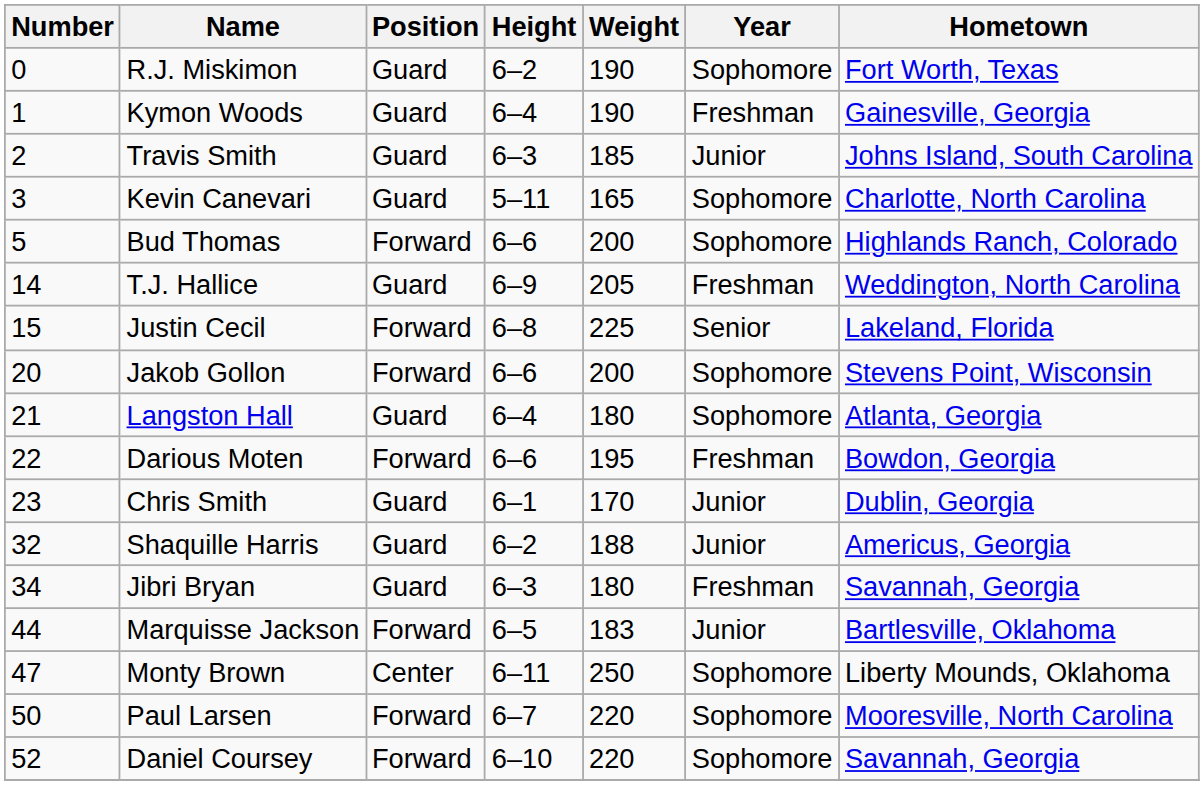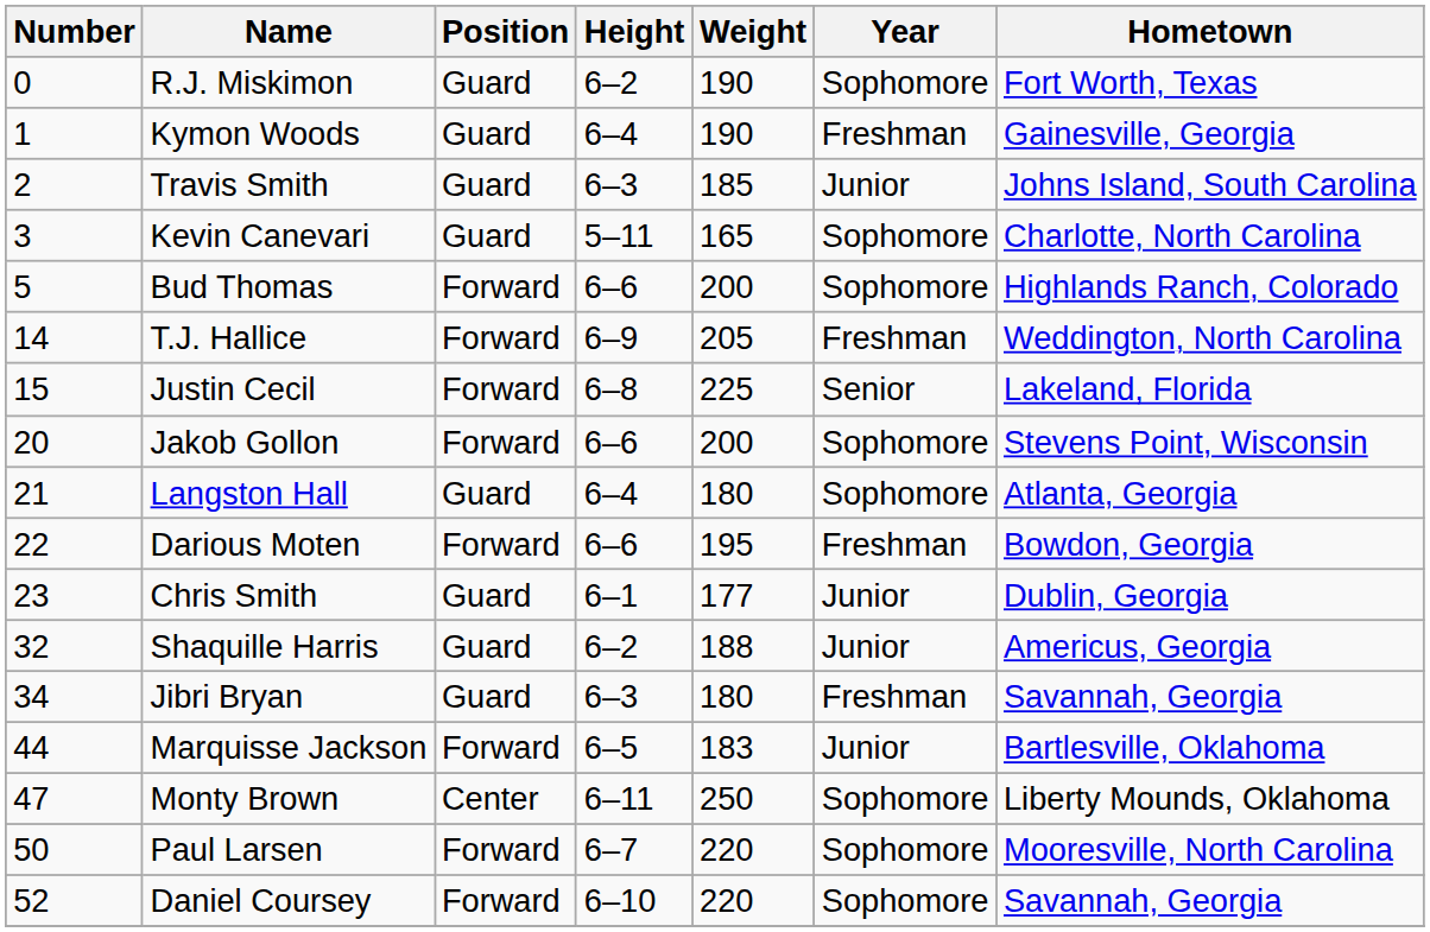 <table class="wikitable" style="font-size: 95%;">
 <tr>
 <th>Number</th>
 <th>Name</th>
 <th>Position</th>
 <th>Height</th>
 <th>Weight</th>
 <th>Year</th>
 <th>Hometown</th>
 </tr>
 <tr>
 <td>0</td>
 <td>R.J. Miskimon</td>
 <td>Guard</td>
 <td>6–2</td>
 <td>190</td>
 <td>Sophomore</td>
 <td><a href='#'>Fort Worth, Texas</a></td>
 </tr>
 <tr>
 <td>1</td>
 <td>Kymon Woods</td>
 <td>Guard</td>
 <td>6–4</td>
 <td>190</td>
 <td>Freshman</td>
 <td><a href='#'>Gainesville, Georgia</a></td>
 </tr>
 <tr>
 <td>2</td>
 <td>Travis Smith</td>
 <td>Guard</td>
 <td>6–3</td>
 <td>185</td>
 <td>Junior</td>
 <td><a href='#'>Johns Island, South Carolina</a></td>
 </tr>
 <tr>
 <td>3</td>
 <td>Kevin Canevari</td>
 <td>Guard</td>
 <td>5–11</td>
 <td>165</td>
 <td>Sophomore</td>
 <td><a href='#'>Charlotte, North Carolina</a></td>
 </tr>
 <tr>
 <td>5</td>
 <td>Bud Thomas</td>
 <td>Forward</td>
 <td>6–6</td>
 <td>200</td>
 <td>Sophomore</td>
 <td><a href='#'>Highlands Ranch, Colorado</a></td>
 </tr>
 <tr>
 <td>14</td>
 <td>T.J. Hallice</td>
-<td>Guard</td>
+<td>Forward</td>
 <td>6–9</td>
 <td>205</td>
 <td>Freshman</td>
 <td><a href='#'>Weddington, North Carolina</a></td>
 </tr>
 <tr>
 <td>15</td>
 <td>Justin Cecil</td>
 <td>Forward</td>
 <td>6–8</td>
 <td>225</td>
 <td>Senior</td>
 <td><a href='#'>Lakeland, Florida</a></td>
 </tr>
 <tr>
 <td>20</td>
 <td>Jakob Gollon</td>
 <td>Forward</td>
 <td>6–6</td>
 <td>200</td>
 <td>Sophomore</td>
 <td><a href='#'>Stevens Point, Wisconsin</a></td>
 </tr>
 <tr>
 <td>21</td>
 <td><a href='#'>Langston Hall</a></td>
 <td>Guard</td>
 <td>6–4</td>
 <td>180</td>
 <td>Sophomore</td>
 <td><a href='#'>Atlanta, Georgia</a></td>
 </tr>
 <tr>
 <td>22</td>
 <td>Darious Moten</td>
 <td>Forward</td>
 <td>6–6</td>
 <td>195</td>
 <td>Freshman</td>
 <td><a href='#'>Bowdon, Georgia</a></td>
 </tr>
 <tr>
 <td>23</td>
 <td>Chris Smith</td>
 <td>Guard</td>
 <td>6–1</td>
-<td>170</td>
+<td>177</td>
 <td>Junior</td>
 <td><a href='#'>Dublin, Georgia</a></td>
 </tr>
 <tr>
 <td>32</td>
 <td>Shaquille Harris</td>
 <td>Guard</td>
 <td>6–2</td>
 <td>188</td>
 <td>Junior</td>
 <td><a href='#'>Americus, Georgia</a></td>
 </tr>
 <tr>
 <td>34</td>
 <td>Jibri Bryan</td>
 <td>Guard</td>
 <td>6–3</td>
 <td>180</td>
 <td>Freshman</td>
 <td><a href='#'>Savannah, Georgia</a></td>
 </tr>
 <tr>
 <td>44</td>
 <td>Marquisse Jackson</td>
 <td>Forward</td>
 <td>6–5</td>
 <td>183</td>
 <td>Junior</td>
 <td><a href='#'>Bartlesville, Oklahoma</a></td>
 </tr>
 <tr>
 <td>47</td>
 <td>Monty Brown</td>
 <td>Center</td>
 <td>6–11</td>
 <td>250</td>
 <td>Sophomore</td>
 <td>Liberty Mounds, Oklahoma</td>
 </tr>
 <tr>
 <td>50</td>
 <td>Paul Larsen</td>
 <td>Forward</td>
 <td>6–7</td>
 <td>220</td>
 <td>Sophomore</td>
 <td><a href='#'>Mooresville, North Carolina</a></td>
 </tr>
 <tr>
 <td>52</td>
 <td>Daniel Coursey</td>
 <td>Forward</td>
 <td>6–10</td>
 <td>220</td>
 <td>Sophomore</td>
 <td><a href='#'>Savannah, Georgia</a></td>
 </tr>
 <tr>
 </tr>
 </table>
